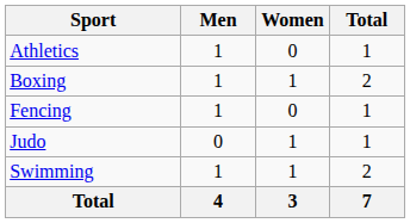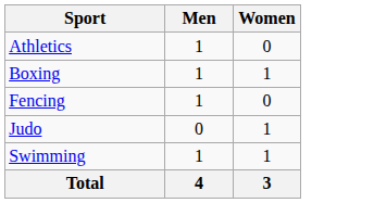 <table class="wikitable sortable" style="text-align:center;">
 <tr>
 <th width=140>Sport</th>
 <th width=55>Men</th>
 <th width=55>Women</th>
-<th width=55>Total</th>
 </tr>
 <tr>
 <td align=left><a href='#'>Athletics</a></td>
 <td>1</td>
 <td>0</td>
-<td>1</td>
 </tr>
 <tr>
 <td align=left><a href='#'>Boxing</a></td>
 <td>1</td>
 <td>1</td>
-<td>2</td>
 </tr>
 <tr>
 <td align=left><a href='#'>Fencing</a></td>
 <td>1</td>
 <td>0</td>
-<td>1</td>
 </tr>
 <tr>
 <td align=left><a href='#'>Judo</a></td>
 <td>0</td>
-<td>1</td>
 <td>1</td>
 </tr>
 <tr>
 <td align=left><a href='#'>Swimming</a></td>
 <td>1</td>
 <td>1</td>
-<td>2</td>
 </tr>
 <tr>
 <th>Total</th>
 <th>4</th>
 <th>3</th>
-<th>7</th>
 </tr>
 </table>
